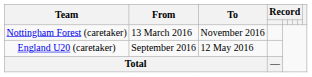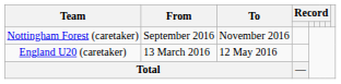 <table class=wikitable style="text-align: center">
 <tr>
 <th rowspan=2>Team</th>
 <th rowspan=2>From</th>
 <th rowspan=2>To</th>
 <th colspan=5>Record</th>
 <th rowspan=2></th>
 </tr>
 <tr>
 <th></th>
 <th></th>
 <th></th>
 <th></th>
 <th></th>
 </tr>
 <tr>
 <td align=left><a href='#'>Nottingham Forest</a> (caretaker)</td>
-<td align=left>13 March 2016</td>
+<td align=left>September 2016</td>
 <td align=left>November 2016<br></td>
 <td></td>
 </tr>
 <tr>
 <td><a href='#'>England U20</a> (caretaker)</td>
-<td align=left>September 2016</td>
+<td align=left>13 March 2016</td>
 <td align=left>12 May 2016<br></td>
 <td></td>
 </tr>
 <tr>
 <th colspan=3>Total<br></th>
 <th>—</th>
 </tr>
 </table>
